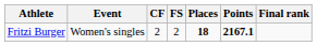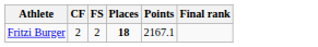 <table class="wikitable" border="1" style="font-size:90%">
 <tr>
 <th>Athlete</th>
-<th>Event</th>
 <th>CF</th>
 <th>FS</th>
 <th>Places</th>
 <th>Points</th>
 <th>Final rank</th>
 </tr>
 <tr align=center>
 <td align=left><a href='#'>Fritzi Burger</a></td>
-<td>Women's singles</td>
 <td>2</td>
 <td>2</td>
 <td><strong>18</strong></td>
-<td><strong>2167.1</strong></td>
+<td>2167.1</td>
 <td></td>
 </tr>
 </table>
